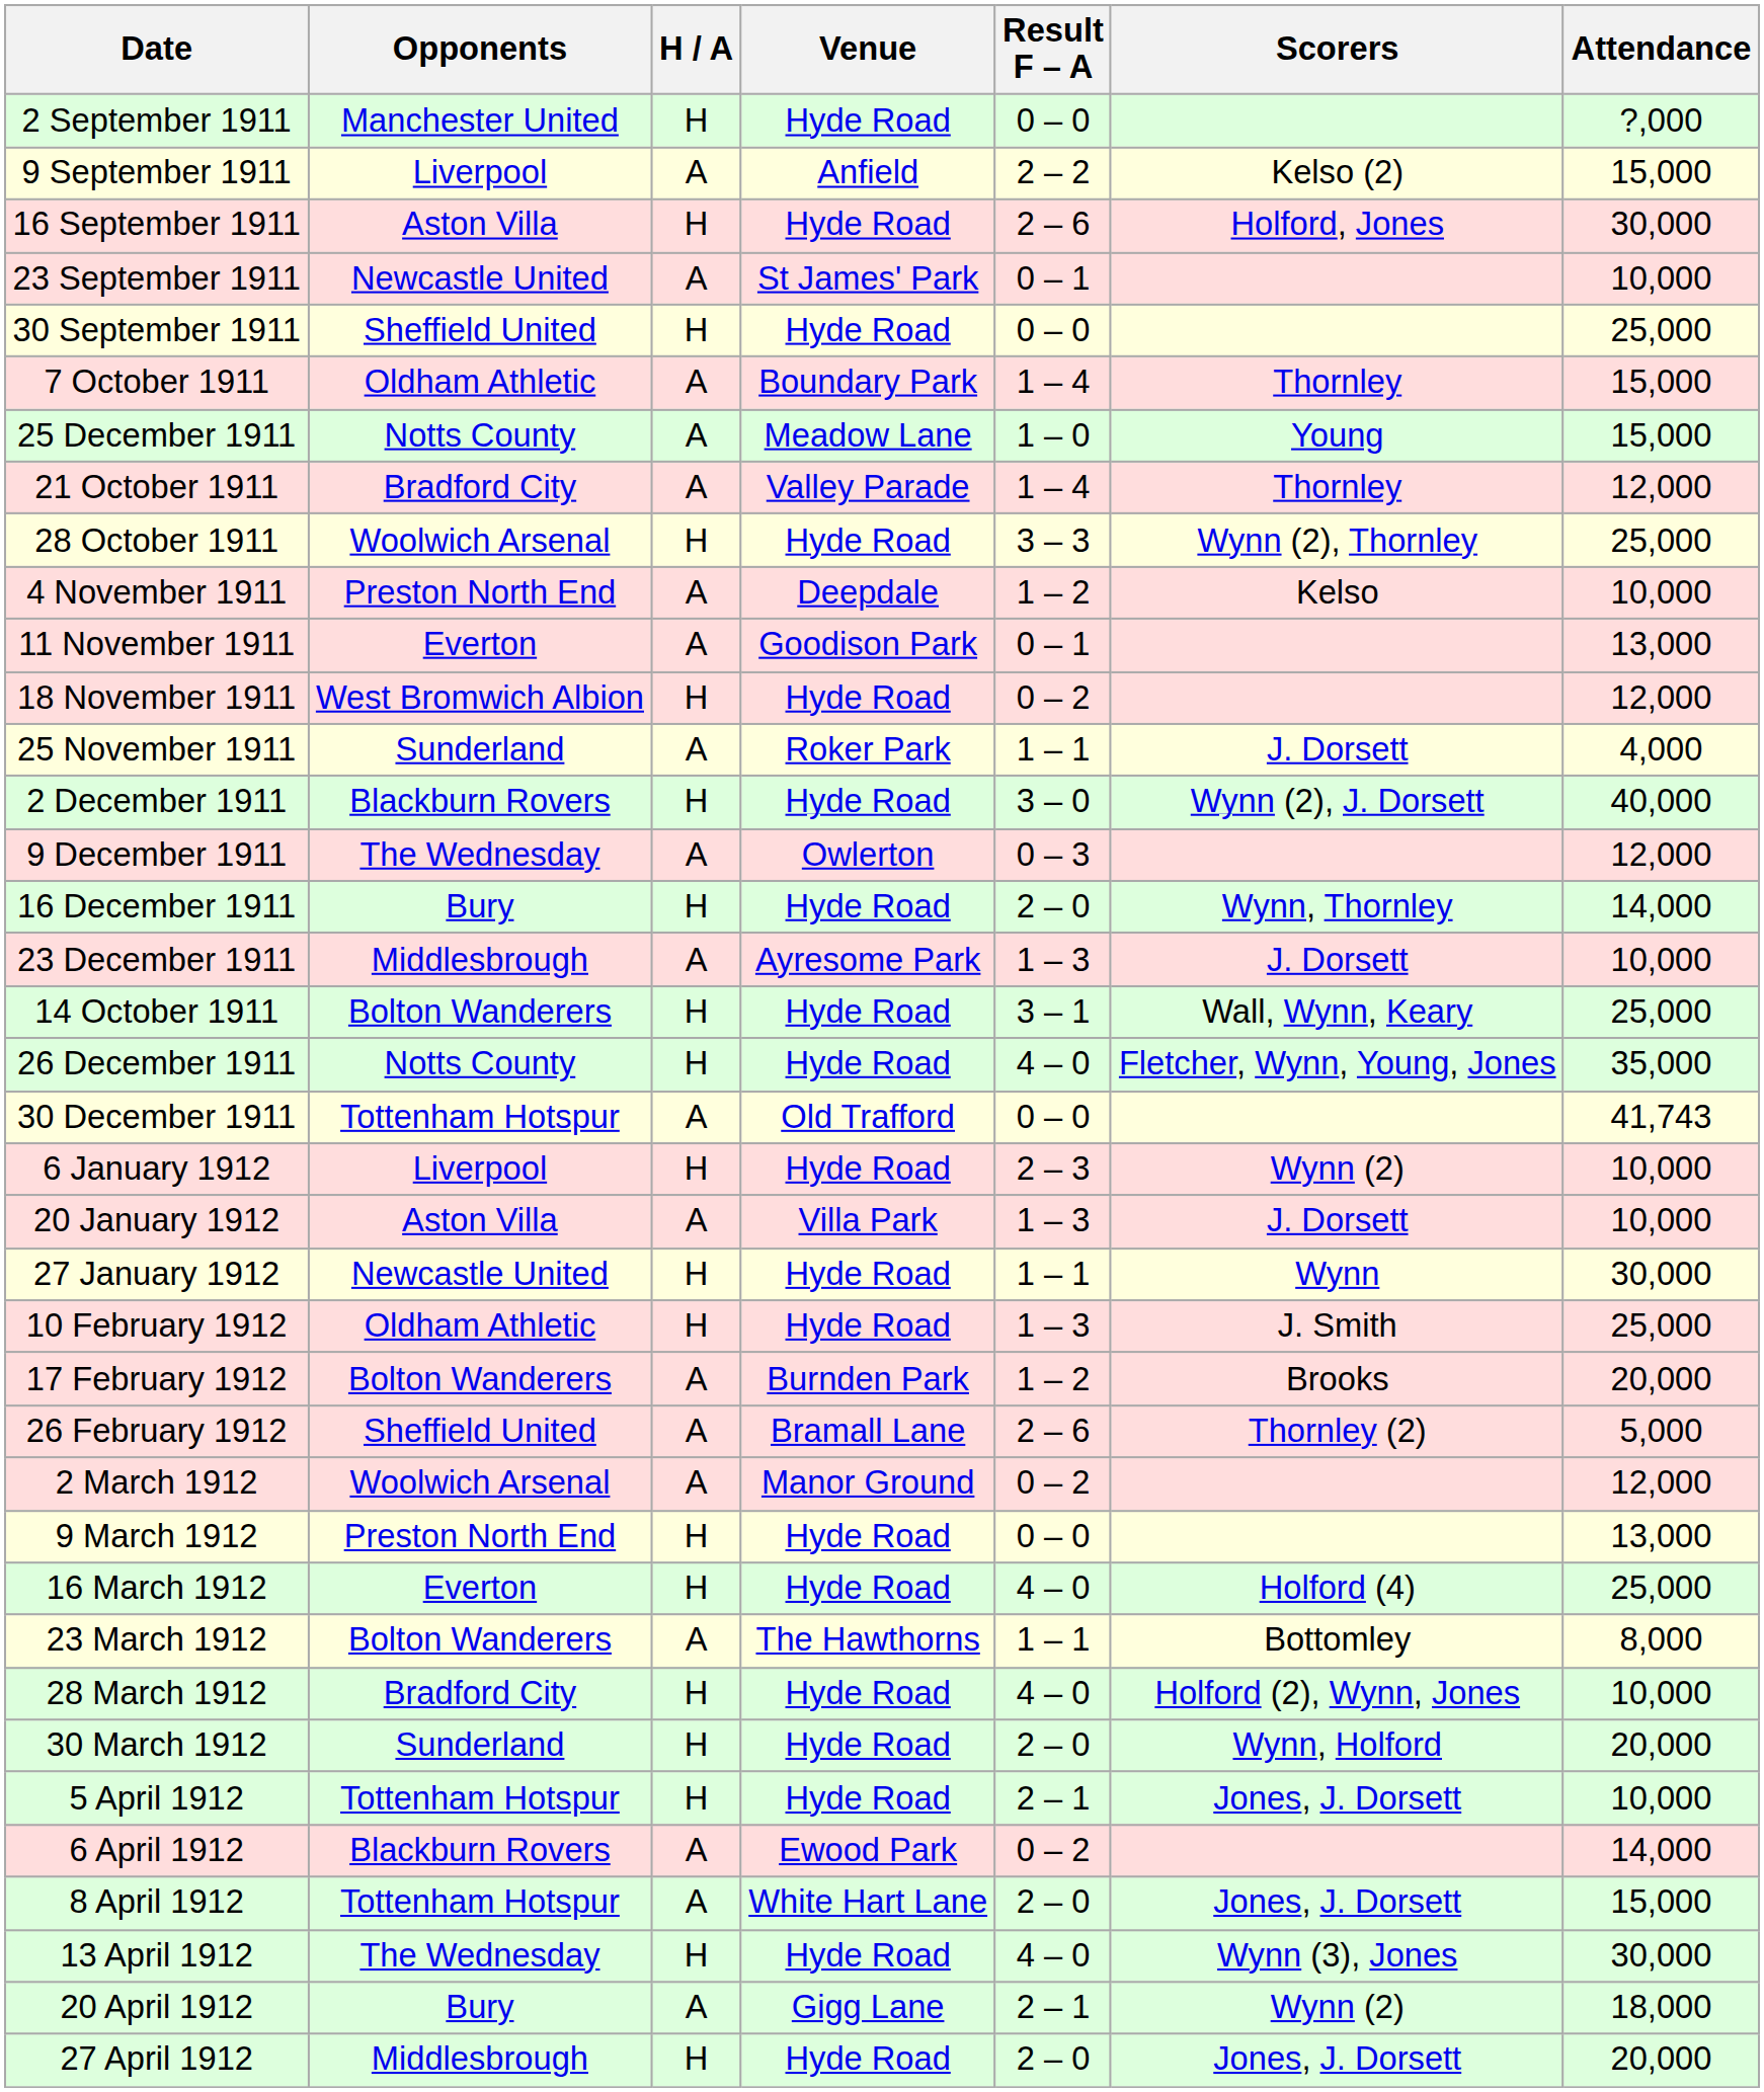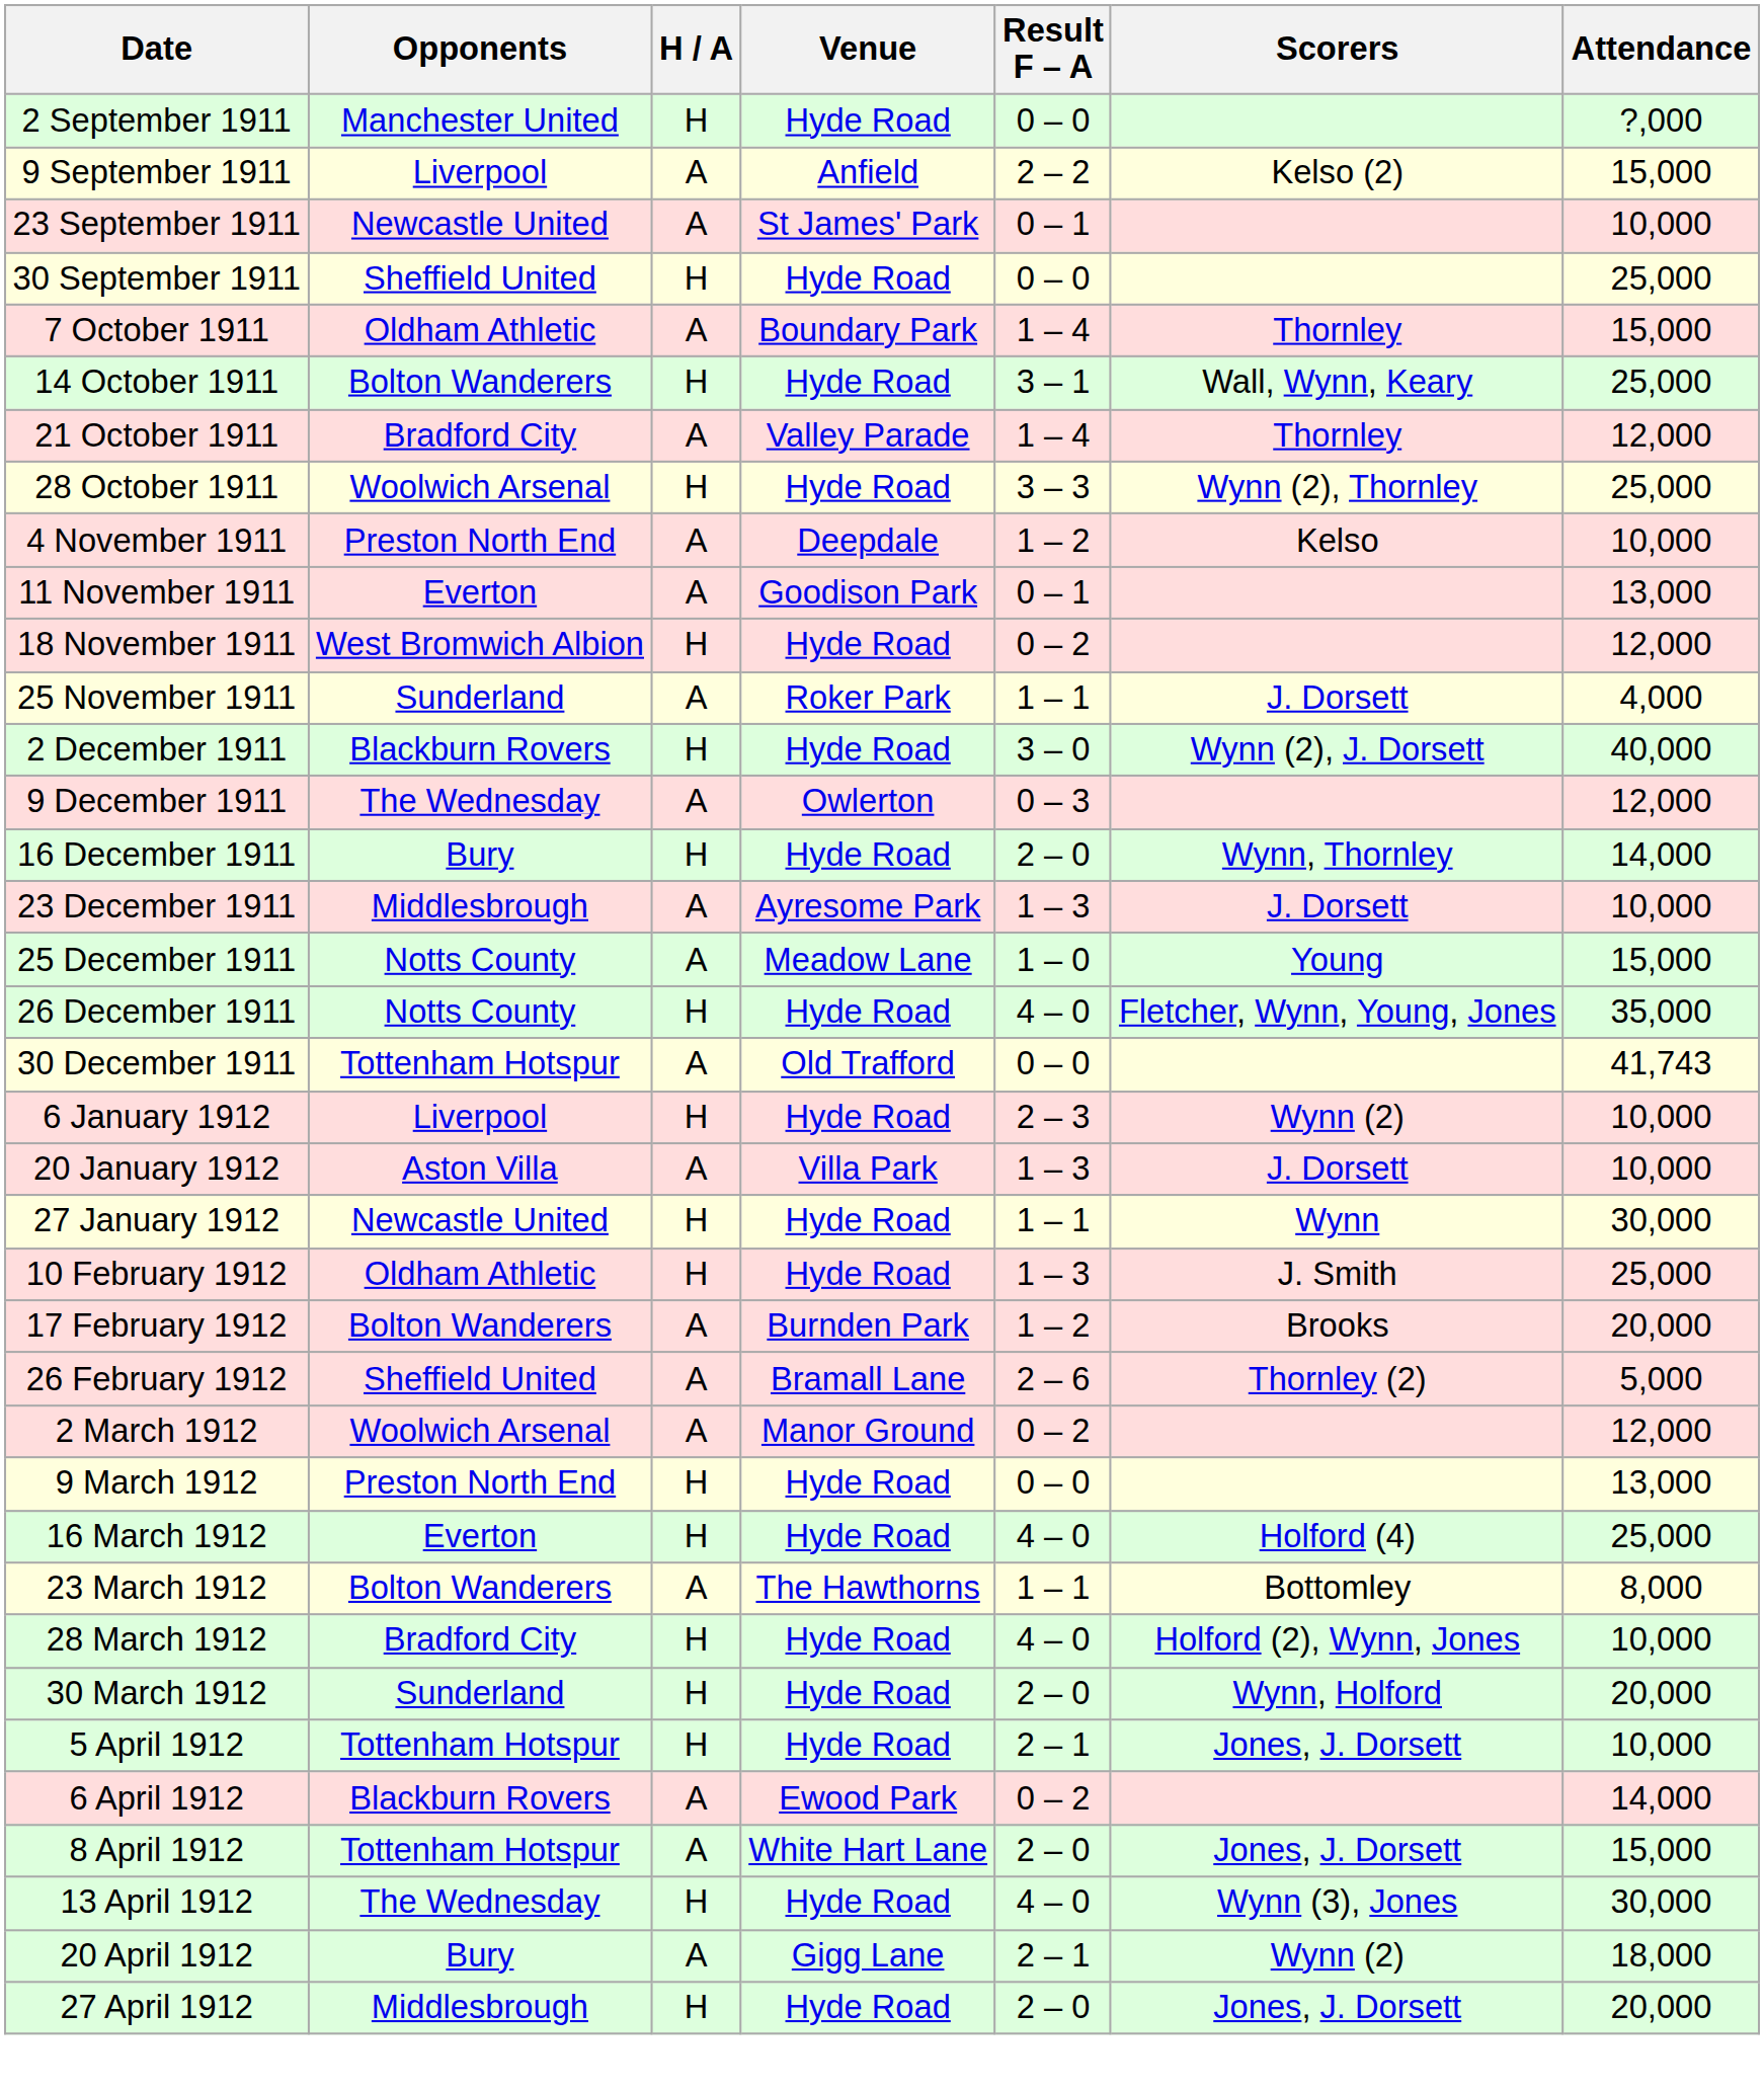 <table class="wikitable" style="text-align:center">
 <tr>
 <th>Date</th>
 <th>Opponents</th>
 <th>H / A</th>
 <th>Venue</th>
 <th>Result<br>F – A</th>
 <th>Scorers</th>
 <th>Attendance</th>
 </tr>
 <tr bgcolor="#ddffdd">
 <td>2 September 1911</td>
 <td><a href='#'>Manchester United</a></td>
 <td>H</td>
 <td><a href='#'>Hyde Road</a></td>
 <td>0 – 0</td>
 <td></td>
 <td>?,000</td>
 </tr>
 <tr bgcolor="#ffffdd">
 <td>9 September 1911</td>
 <td><a href='#'>Liverpool</a></td>
 <td>A</td>
 <td><a href='#'>Anfield</a></td>
 <td>2 – 2</td>
 <td>Kelso (2)</td>
 <td>15,000</td>
 </tr>
 <tr bgcolor="#ffdddd">
-<td>16 September 1911</td>
-<td><a href='#'>Aston Villa</a></td>
-<td>H</td>
-<td><a href='#'>Hyde Road</a></td>
-<td>2 – 6</td>
-<td><a href='#'>Holford</a>, <a href='#'>Jones</a></td>
-<td>30,000</td>
-</tr>
-<tr bgcolor="#ffdddd">
 <td>23 September 1911</td>
 <td><a href='#'>Newcastle United</a></td>
 <td>A</td>
 <td><a href='#'>St James' Park</a></td>
 <td>0 – 1</td>
 <td></td>
 <td>10,000</td>
 </tr>
 <tr bgcolor="#ffffdd">
 <td>30 September 1911</td>
 <td><a href='#'>Sheffield United</a></td>
 <td>H</td>
 <td><a href='#'>Hyde Road</a></td>
 <td>0 – 0</td>
 <td></td>
 <td>25,000</td>
 </tr>
 <tr bgcolor="#ffdddd">
 <td>7 October 1911</td>
 <td><a href='#'>Oldham Athletic</a></td>
 <td>A</td>
 <td><a href='#'>Boundary Park</a></td>
 <td>1 – 4</td>
 <td><a href='#'>Thornley</a></td>
 <td>15,000</td>
 </tr>
 <tr bgcolor="#ddffdd">
-<td>25 December 1911</td>
-<td><a href='#'>Notts County</a></td>
-<td>A</td>
-<td><a href='#'>Meadow Lane</a></td>
-<td>1 – 0</td>
-<td><a href='#'>Young</a></td>
-<td>15,000</td>
+<td>14 October 1911</td>
+<td><a href='#'>Bolton Wanderers</a></td>
+<td>H</td>
+<td><a href='#'>Hyde Road</a></td>
+<td>3 – 1</td>
+<td>Wall, <a href='#'>Wynn</a>, <a href='#'>Keary</a></td>
+<td>25,000</td>
 </tr>
 <tr bgcolor="#ffdddd">
 <td>21 October 1911</td>
 <td><a href='#'>Bradford City</a></td>
 <td>A</td>
 <td><a href='#'>Valley Parade</a></td>
 <td>1 – 4</td>
 <td><a href='#'>Thornley</a></td>
 <td>12,000</td>
 </tr>
 <tr bgcolor="#ffffdd">
 <td>28 October 1911</td>
 <td><a href='#'>Woolwich Arsenal</a></td>
 <td>H</td>
 <td><a href='#'>Hyde Road</a></td>
 <td>3 – 3</td>
 <td><a href='#'>Wynn</a> (2), <a href='#'>Thornley</a></td>
 <td>25,000</td>
 </tr>
 <tr bgcolor="#ffdddd">
 <td>4 November 1911</td>
 <td><a href='#'>Preston North End</a></td>
 <td>A</td>
 <td><a href='#'>Deepdale</a></td>
 <td>1 – 2</td>
 <td>Kelso</td>
 <td>10,000</td>
 </tr>
 <tr bgcolor="#ffdddd">
 <td>11 November 1911</td>
 <td><a href='#'>Everton</a></td>
 <td>A</td>
 <td><a href='#'>Goodison Park</a></td>
 <td>0 – 1</td>
 <td></td>
 <td>13,000</td>
 </tr>
 <tr bgcolor="#ffdddd">
 <td>18 November 1911</td>
 <td><a href='#'>West Bromwich Albion</a></td>
 <td>H</td>
 <td><a href='#'>Hyde Road</a></td>
 <td>0 – 2</td>
 <td></td>
 <td>12,000</td>
 </tr>
 <tr bgcolor="#ffffdd">
 <td>25 November 1911</td>
 <td><a href='#'>Sunderland</a></td>
 <td>A</td>
 <td><a href='#'>Roker Park</a></td>
 <td>1 – 1</td>
 <td><a href='#'>J. Dorsett</a></td>
 <td>4,000</td>
 </tr>
 <tr bgcolor="#ddffdd">
 <td>2 December 1911</td>
 <td><a href='#'>Blackburn Rovers</a></td>
 <td>H</td>
 <td><a href='#'>Hyde Road</a></td>
 <td>3 – 0</td>
 <td><a href='#'>Wynn</a> (2), <a href='#'>J. Dorsett</a></td>
 <td>40,000</td>
 </tr>
 <tr bgcolor="#ffdddd">
 <td>9 December 1911</td>
 <td><a href='#'>The Wednesday</a></td>
 <td>A</td>
 <td><a href='#'>Owlerton</a></td>
 <td>0 – 3</td>
 <td></td>
 <td>12,000</td>
 </tr>
 <tr bgcolor="#ddffdd">
 <td>16 December 1911</td>
 <td><a href='#'>Bury</a></td>
 <td>H</td>
 <td><a href='#'>Hyde Road</a></td>
 <td>2 – 0</td>
 <td><a href='#'>Wynn</a>, <a href='#'>Thornley</a></td>
 <td>14,000</td>
 </tr>
 <tr bgcolor="#ffdddd">
 <td>23 December 1911</td>
 <td><a href='#'>Middlesbrough</a></td>
 <td>A</td>
 <td><a href='#'>Ayresome Park</a></td>
 <td>1 – 3</td>
 <td><a href='#'>J. Dorsett</a></td>
 <td>10,000</td>
 </tr>
 <tr bgcolor="#ddffdd">
-<td>14 October 1911</td>
-<td><a href='#'>Bolton Wanderers</a></td>
-<td>H</td>
-<td><a href='#'>Hyde Road</a></td>
-<td>3 – 1</td>
-<td>Wall, <a href='#'>Wynn</a>, <a href='#'>Keary</a></td>
-<td>25,000</td>
+<td>25 December 1911</td>
+<td><a href='#'>Notts County</a></td>
+<td>A</td>
+<td><a href='#'>Meadow Lane</a></td>
+<td>1 – 0</td>
+<td><a href='#'>Young</a></td>
+<td>15,000</td>
 </tr>
 <tr bgcolor="#ddffdd">
 <td>26 December 1911</td>
 <td><a href='#'>Notts County</a></td>
 <td>H</td>
 <td><a href='#'>Hyde Road</a></td>
 <td>4 – 0</td>
 <td><a href='#'>Fletcher</a>, <a href='#'>Wynn</a>, <a href='#'>Young</a>, <a href='#'>Jones</a></td>
 <td>35,000</td>
 </tr>
 <tr bgcolor="#ffffdd">
 <td>30 December 1911</td>
 <td><a href='#'>Tottenham Hotspur</a></td>
 <td>A</td>
 <td><a href='#'>Old Trafford</a></td>
 <td>0 – 0</td>
 <td></td>
 <td>41,743</td>
 </tr>
 <tr bgcolor="#ffdddd">
 <td>6 January 1912</td>
 <td><a href='#'>Liverpool</a></td>
 <td>H</td>
 <td><a href='#'>Hyde Road</a></td>
 <td>2 – 3</td>
 <td><a href='#'>Wynn</a> (2)</td>
 <td>10,000</td>
 </tr>
 <tr bgcolor="#ffdddd">
 <td>20 January 1912</td>
 <td><a href='#'>Aston Villa</a></td>
 <td>A</td>
 <td><a href='#'>Villa Park</a></td>
 <td>1 – 3</td>
 <td><a href='#'>J. Dorsett</a></td>
 <td>10,000</td>
 </tr>
 <tr bgcolor="#ffffdd">
 <td>27 January 1912</td>
 <td><a href='#'>Newcastle United</a></td>
 <td>H</td>
 <td><a href='#'>Hyde Road</a></td>
 <td>1 – 1</td>
 <td><a href='#'>Wynn</a></td>
 <td>30,000</td>
 </tr>
 <tr bgcolor="#ffdddd">
 <td>10 February 1912</td>
 <td><a href='#'>Oldham Athletic</a></td>
 <td>H</td>
 <td><a href='#'>Hyde Road</a></td>
 <td>1 – 3</td>
 <td>J. Smith</td>
 <td>25,000</td>
 </tr>
 <tr bgcolor="#ffdddd">
 <td>17 February 1912</td>
 <td><a href='#'>Bolton Wanderers</a></td>
 <td>A</td>
 <td><a href='#'>Burnden Park</a></td>
 <td>1 – 2</td>
 <td>Brooks</td>
 <td>20,000</td>
 </tr>
 <tr bgcolor="#ffdddd">
 <td>26 February 1912</td>
 <td><a href='#'>Sheffield United</a></td>
 <td>A</td>
 <td><a href='#'>Bramall Lane</a></td>
 <td>2 – 6</td>
 <td><a href='#'>Thornley</a> (2)</td>
 <td>5,000</td>
 </tr>
 <tr bgcolor="#ffdddd">
 <td>2 March 1912</td>
 <td><a href='#'>Woolwich Arsenal</a></td>
 <td>A</td>
 <td><a href='#'>Manor Ground</a></td>
 <td>0 – 2</td>
 <td></td>
 <td>12,000</td>
 </tr>
 <tr bgcolor="#ffffdd">
 <td>9 March 1912</td>
 <td><a href='#'>Preston North End</a></td>
 <td>H</td>
 <td><a href='#'>Hyde Road</a></td>
 <td>0 – 0</td>
 <td></td>
 <td>13,000</td>
 </tr>
 <tr bgcolor="#ddffdd">
 <td>16 March 1912</td>
 <td><a href='#'>Everton</a></td>
 <td>H</td>
 <td><a href='#'>Hyde Road</a></td>
 <td>4 – 0</td>
 <td><a href='#'>Holford</a> (4)</td>
 <td>25,000</td>
 </tr>
 <tr bgcolor="#ffffdd">
 <td>23 March 1912</td>
 <td><a href='#'>Bolton Wanderers</a></td>
 <td>A</td>
 <td><a href='#'>The Hawthorns</a></td>
 <td>1 – 1</td>
 <td>Bottomley</td>
 <td>8,000</td>
 </tr>
 <tr bgcolor="#ddffdd">
 <td>28 March 1912</td>
 <td><a href='#'>Bradford City</a></td>
 <td>H</td>
 <td><a href='#'>Hyde Road</a></td>
 <td>4 – 0</td>
 <td><a href='#'>Holford</a> (2), <a href='#'>Wynn</a>, <a href='#'>Jones</a></td>
 <td>10,000</td>
 </tr>
 <tr bgcolor="#ddffdd">
 <td>30 March 1912</td>
 <td><a href='#'>Sunderland</a></td>
 <td>H</td>
 <td><a href='#'>Hyde Road</a></td>
 <td>2 – 0</td>
 <td><a href='#'>Wynn</a>, <a href='#'>Holford</a></td>
 <td>20,000</td>
 </tr>
 <tr bgcolor="#ddffdd">
 <td>5 April 1912</td>
 <td><a href='#'>Tottenham Hotspur</a></td>
 <td>H</td>
 <td><a href='#'>Hyde Road</a></td>
 <td>2 – 1</td>
 <td><a href='#'>Jones</a>, <a href='#'>J. Dorsett</a></td>
 <td>10,000</td>
 </tr>
 <tr bgcolor="#ffdddd">
 <td>6 April 1912</td>
 <td><a href='#'>Blackburn Rovers</a></td>
 <td>A</td>
 <td><a href='#'>Ewood Park</a></td>
 <td>0 – 2</td>
 <td></td>
 <td>14,000</td>
 </tr>
 <tr bgcolor="#ddffdd">
 <td>8 April 1912</td>
 <td><a href='#'>Tottenham Hotspur</a></td>
 <td>A</td>
 <td><a href='#'>White Hart Lane</a></td>
 <td>2 – 0</td>
 <td><a href='#'>Jones</a>, <a href='#'>J. Dorsett</a></td>
 <td>15,000</td>
 </tr>
 <tr bgcolor="#ddffdd">
 <td>13 April 1912</td>
 <td><a href='#'>The Wednesday</a></td>
 <td>H</td>
 <td><a href='#'>Hyde Road</a></td>
 <td>4 – 0</td>
 <td><a href='#'>Wynn</a> (3), <a href='#'>Jones</a></td>
 <td>30,000</td>
 </tr>
 <tr bgcolor="#ddffdd">
 <td>20 April 1912</td>
 <td><a href='#'>Bury</a></td>
 <td>A</td>
 <td><a href='#'>Gigg Lane</a></td>
 <td>2 – 1</td>
 <td><a href='#'>Wynn</a> (2)</td>
 <td>18,000</td>
 </tr>
 <tr bgcolor="#ddffdd">
 <td>27 April 1912</td>
 <td><a href='#'>Middlesbrough</a></td>
 <td>H</td>
 <td><a href='#'>Hyde Road</a></td>
 <td>2 – 0</td>
 <td><a href='#'>Jones</a>, <a href='#'>J. Dorsett</a></td>
 <td>20,000</td>
 </tr>
 </table>
